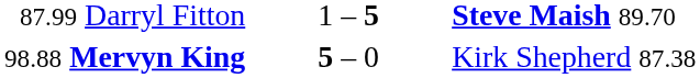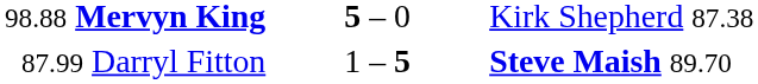 <table style="text-align:center">
 <tr>
 <th width=223></th>
 <th width=100></th>
 <th width=223></th>
 </tr>
 <tr>
+<td align=right><small>98.88</small> <strong><a href='#'>Mervyn King</a></strong> </td>
+<td><strong>5</strong> – 0</td>
+<td align=left> <a href='#'>Kirk Shepherd</a> <small>87.38</small></td>
+</tr>
+<tr>
 <td align=right><small>87.99</small> <a href='#'>Darryl Fitton</a> </td>
 <td>1 – <strong>5</strong></td>
 <td align=left> <strong><a href='#'>Steve Maish</a></strong> <small>89.70</small></td>
 </tr>
-<tr>
-<td align=right><small>98.88</small> <strong><a href='#'>Mervyn King</a></strong> </td>
-<td><strong>5</strong> – 0</td>
-<td align=left> <a href='#'>Kirk Shepherd</a> <small>87.38</small></td>
-</tr>
 </table>
